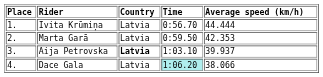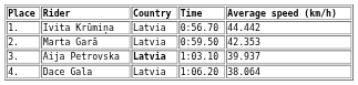 <table border="1"  style="text-align:left; width:500px;">
 <tr>
 <th>Place</th>
 <th>Rider</th>
 <th>Country</th>
 <th>Time</th>
 <th>Average speed (km/h)</th>
 </tr>
 <tr>
 <td>1.</td>
 <td>Ivita Krūmiņa</td>
 <td>Latvia</td>
 <td>0:56.70</td>
-<td>44.444</td>
+<td>44.442</td>
 </tr>
 <tr>
 <td>2.</td>
 <td>Marta Garā</td>
 <td>Latvia</td>
 <td>0:59.50</td>
 <td>42.353</td>
 </tr>
 <tr>
 <td>3.</td>
 <td>Aija Petrovska</td>
 <td><strong>Latvia</strong></td>
 <td>1:03.10</td>
 <td>39.937</td>
 </tr>
 <tr>
 <td>4.</td>
 <td>Dace Gala</td>
 <td>Latvia</td>
-<td style="background: paleturquoise;">1:06.20</td>
-<td>38.066</td>
+<td>1:06.20</td>
+<td>38.064</td>
 </tr>
 </table>
